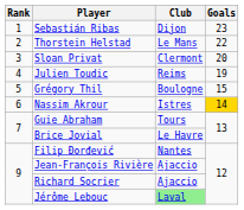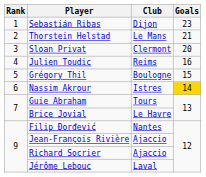 <table class="wikitable" style="text-align:center">
 <tr>
 <th>Rank</th>
 <th>Player</th>
 <th>Club</th>
 <th>Goals</th>
 </tr>
 <tr>
 <td>1</td>
 <td align="left"> <a href='#'>Sebastián Ribas</a></td>
 <td align="left"><a href='#'>Dijon</a></td>
 <td>23</td>
 </tr>
 <tr>
 <td>2</td>
 <td align="left"> <a href='#'>Thorstein Helstad</a></td>
 <td align="left"><a href='#'>Le Mans</a></td>
-<td>22</td>
+<td>21</td>
 </tr>
 <tr>
 <td>3</td>
 <td align="left"> <a href='#'>Sloan Privat</a></td>
 <td align="left"><a href='#'>Clermont</a></td>
 <td>20</td>
 </tr>
 <tr>
 <td>4</td>
 <td align="left"> <a href='#'>Julien Toudic</a></td>
 <td align="left"><a href='#'>Reims</a></td>
-<td>19</td>
+<td>16</td>
 </tr>
 <tr>
 <td>5</td>
 <td align="left"> <a href='#'>Grégory Thil</a></td>
 <td align="left"><a href='#'>Boulogne</a></td>
 <td>15</td>
 </tr>
 <tr>
 <td>6</td>
 <td align="left"> <a href='#'>Nassim Akrour</a></td>
 <td align="left"><a href='#'>Istres</a></td>
 <td align="center" style="background: gold;">14</td>
 </tr>
 <tr>
 <td rowspan="2">7</td>
 <td align="left"> <a href='#'>Guie Abraham</a></td>
 <td align="left"><a href='#'>Tours</a></td>
 <td rowspan="2">13</td>
 </tr>
 <tr>
 <td align="left"> <a href='#'>Brice Jovial</a></td>
 <td align="left"><a href='#'>Le Havre</a></td>
 </tr>
 <tr>
 <td rowspan="4">9</td>
 <td align="left"> <a href='#'>Filip Đorđević</a></td>
 <td align="left"><a href='#'>Nantes</a></td>
 <td rowspan="4">12</td>
 </tr>
 <tr>
 <td align="left"> <a href='#'>Jean-François Rivière</a></td>
 <td align="left"><a href='#'>Ajaccio</a></td>
 </tr>
 <tr>
 <td align="left"> <a href='#'>Richard Socrier</a></td>
 <td align="left"><a href='#'>Ajaccio</a></td>
 </tr>
 <tr>
 <td align="left"> <a href='#'>Jérôme Lebouc</a></td>
-<td align="left" style="background: lightgreen;"><a href='#'>Laval</a></td>
+<td align="left"><a href='#'>Laval</a></td>
 </tr>
 </table>
